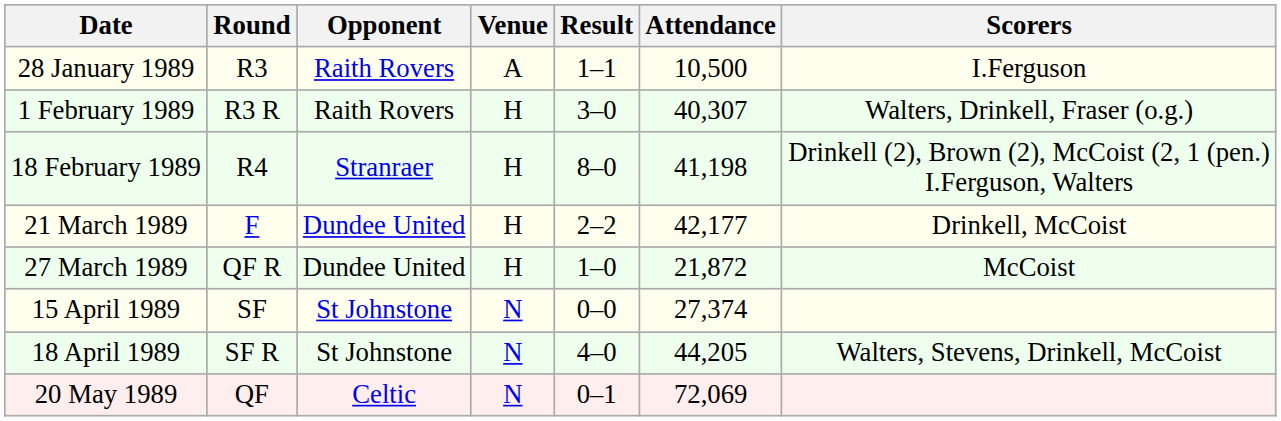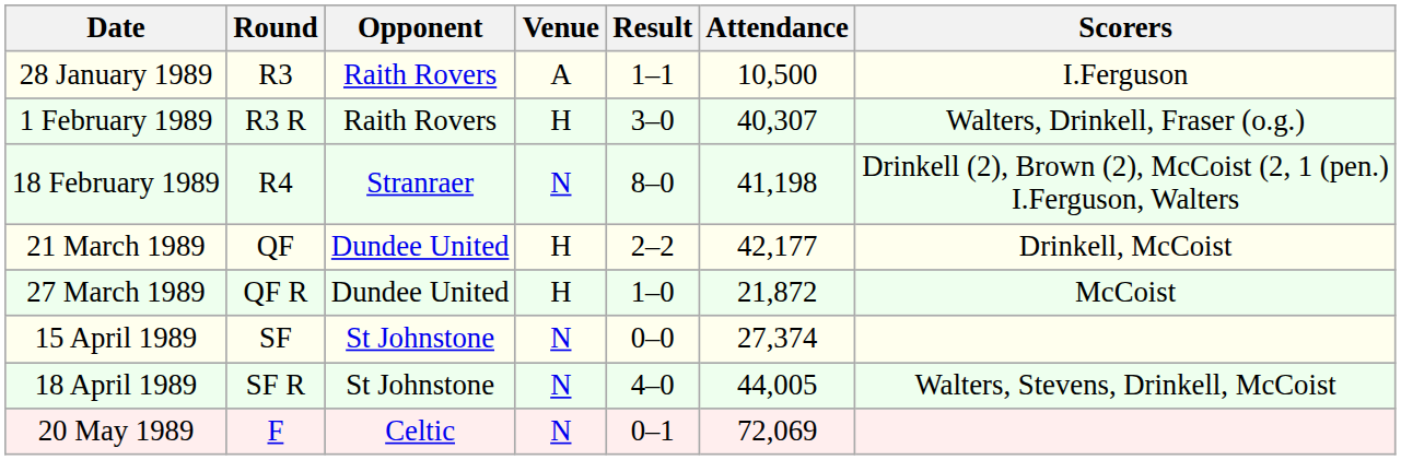 <table class="wikitable sortable" style="font-size:100%; text-align:center">
 <tr>
 <th>Date</th>
 <th>Round</th>
 <th>Opponent</th>
 <th>Venue</th>
 <th>Result</th>
 <th>Attendance</th>
 <th>Scorers</th>
 </tr>
 <tr bgcolor = "#FFFFEE">
 <td>28 January 1989</td>
 <td>R3</td>
 <td><a href='#'>Raith Rovers</a></td>
 <td>A</td>
 <td>1–1</td>
 <td>10,500</td>
 <td>I.Ferguson</td>
 </tr>
 <tr bgcolor = "#EEFFEE">
 <td>1 February 1989</td>
 <td>R3 R</td>
 <td>Raith Rovers</td>
 <td>H</td>
 <td>3–0</td>
 <td>40,307</td>
 <td>Walters, Drinkell, Fraser (o.g.)</td>
 </tr>
 <tr bgcolor = "#EEFFEE">
 <td>18 February 1989</td>
 <td>R4</td>
 <td><a href='#'>Stranraer</a></td>
-<td>H</td>
+<td><a href='#'>N</a></td>
 <td>8–0</td>
 <td>41,198</td>
 <td>Drinkell (2), Brown (2), McCoist (2, 1 (pen.)<br>I.Ferguson, Walters</td>
 </tr>
 <tr bgcolor = "#FFFFEE">
 <td>21 March 1989</td>
-<td><a href='#'>F</a></td>
+<td>QF</td>
 <td><a href='#'>Dundee United</a></td>
 <td>H</td>
 <td>2–2</td>
 <td>42,177</td>
 <td>Drinkell, McCoist</td>
 </tr>
 <tr bgcolor = "#EEFFEE">
 <td>27 March 1989</td>
 <td>QF R</td>
 <td>Dundee United</td>
 <td>H</td>
 <td>1–0</td>
 <td>21,872</td>
 <td>McCoist</td>
 </tr>
 <tr bgcolor = "#FFFFEE">
 <td>15 April 1989</td>
 <td>SF</td>
 <td><a href='#'>St Johnstone</a></td>
 <td><a href='#'>N</a></td>
 <td>0–0</td>
 <td>27,374</td>
 <td></td>
 </tr>
 <tr bgcolor = "#EEFFEE">
 <td>18 April 1989</td>
 <td>SF R</td>
 <td>St Johnstone</td>
 <td><a href='#'>N</a></td>
 <td>4–0</td>
-<td>44,205</td>
+<td>44,005</td>
 <td>Walters, Stevens, Drinkell, McCoist</td>
 </tr>
 <tr bgcolor = "#FFEEEE">
 <td>20 May 1989</td>
-<td>QF</td>
+<td><a href='#'>F</a></td>
 <td><a href='#'>Celtic</a></td>
 <td><a href='#'>N</a></td>
 <td>0–1</td>
 <td>72,069</td>
 <td></td>
 </tr>
 </table>
